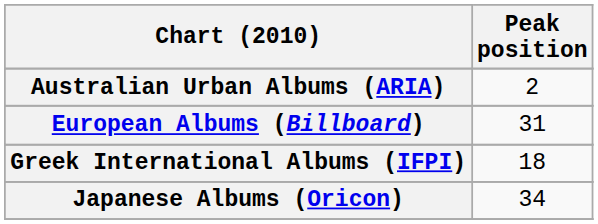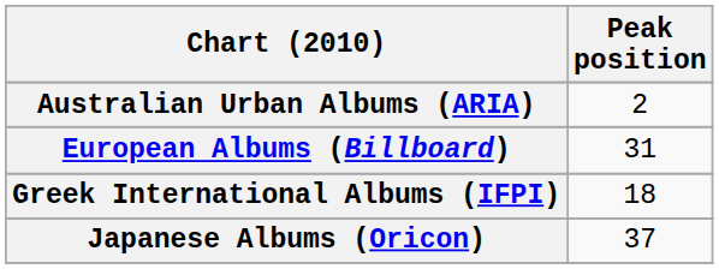 <table class="wikitable sortable plainrowheaders" style="text-align:center">
 <tr>
 <th scope="col">Chart (2010)</th>
 <th scope="col">Peak<br>position</th>
 </tr>
 <tr>
 </tr>
 <tr>
 <th scope="row">Australian Urban Albums (<a href='#'>ARIA</a>)</th>
 <td>2</td>
 </tr>
 <tr>
 </tr>
 <tr>
 </tr>
 <tr>
 </tr>
 <tr>
 </tr>
 <tr>
 </tr>
 <tr>
 </tr>
 <tr>
 <th scope="row"><a href='#'>European Albums</a> (<em><a href='#'>Billboard</a></em>)</th>
 <td>31</td>
 </tr>
 <tr>
 </tr>
 <tr>
 </tr>
 <tr>
 </tr>
 <tr>
 <th scope="row">Greek International Albums (<a href='#'>IFPI</a>)</th>
 <td>18</td>
 </tr>
 <tr>
 </tr>
 <tr>
 </tr>
 <tr>
 <th scope="row">Japanese Albums (<a href='#'>Oricon</a>)</th>
-<td>34</td>
+<td>37</td>
 </tr>
 <tr>
 </tr>
 <tr>
 </tr>
 <tr>
 </tr>
 <tr>
 </tr>
 <tr>
 </tr>
 <tr>
 </tr>
 <tr>
 </tr>
 <tr>
 </tr>
 <tr>
 </tr>
 <tr>
 </tr>
 </table>
